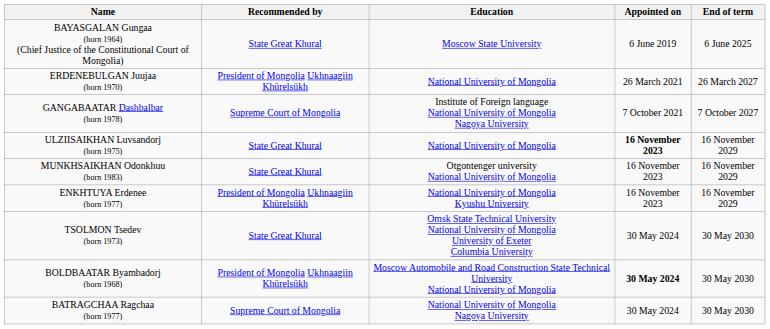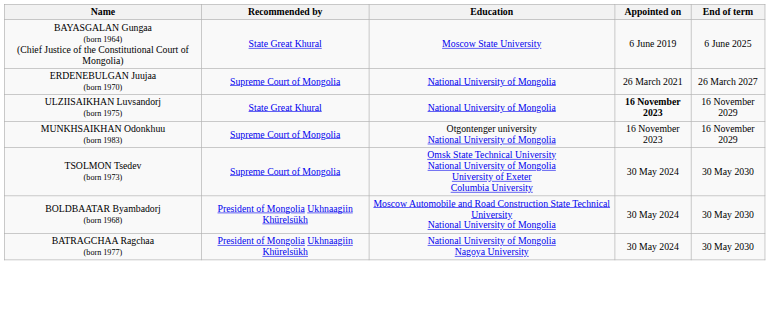 <table class="wikitable sortable" style="text-align:center">
 <tr>
 <th>Name</th>
 <th>Recommended by</th>
 <th>Education</th>
 <th>Appointed on</th>
 <th>End of term</th>
 </tr>
 <tr>
 <td>BAYASGALAN Gungaa<br><small>(born 1964)</small><br>(Chief Justice of the Constitutional Court of Mongolia)</td>
 <td><a href='#'>State Great Khural</a></td>
 <td><a href='#'>Moscow State University</a></td>
 <td>6 June 2019</td>
 <td>6 June 2025</td>
 </tr>
 <tr>
 <td>ERDENEBULGAN Juujaa<br><small>(born 1970)</small></td>
-<td><a href='#'>President of Mongolia</a> <a href='#'>Ukhnaagiin Khürelsükh</a></td>
+<td><a href='#'>Supreme Court of Mongolia</a></td>
 <td><a href='#'>National University of Mongolia</a></td>
 <td>26 March 2021</td>
 <td>26 March 2027</td>
-</tr>
-<tr>
-<td>GANGABAATAR <a href='#'>Dashbalbar</a>  <br><small>(born 1978)</small></td>
-<td><a href='#'>Supreme Court of Mongolia</a></td>
-<td>Institute of Foreign language<br><a href='#'>National University of Mongolia</a><br><a href='#'>Nagoya University</a></td>
-<td>7 October 2021</td>
-<td>7 October 2027</td>
 </tr>
 <tr>
 <td>ULZIISAIKHAN Luvsandorj<br><small>(born 1975)</small></td>
 <td><a href='#'>State Great Khural</a></td>
 <td><a href='#'>National University of Mongolia</a></td>
 <td><strong>16 November 2023</strong></td>
 <td>16 November 2029</td>
 </tr>
 <tr>
 <td>MUNKHSAIKHAN Odonkhuu<br><small>(born 1983)</small></td>
-<td><a href='#'>State Great Khural</a></td>
+<td><a href='#'>Supreme Court of Mongolia</a></td>
 <td>Otgontenger university<br><a href='#'>National University of Mongolia</a></td>
 <td>16 November 2023</td>
 <td>16 November 2029</td>
 </tr>
 <tr>
-<td>ENKHTUYA Erdenee<br><small>(born 1977)</small></td>
-<td><a href='#'>President of Mongolia</a> <a href='#'>Ukhnaagiin Khürelsükh</a></td>
-<td><a href='#'>National University of Mongolia</a><br><a href='#'>Kyushu University</a></td>
-<td>16 November 2023</td>
-<td>16 November 2029</td>
-</tr>
-<tr>
 <td>TSOLMON Tsedev<br><small>(born 1973)</small></td>
-<td><a href='#'>State Great Khural</a></td>
+<td><a href='#'>Supreme Court of Mongolia</a></td>
 <td><a href='#'>Omsk State Technical University</a><br><a href='#'>National University of Mongolia</a><br><a href='#'>University of Exeter</a><br><a href='#'>Columbia University</a></td>
 <td>30 May 2024</td>
 <td>30 May 2030</td>
 </tr>
 <tr>
 <td>BOLDBAATAR Byambadorj<br><small>(born 1968)</small></td>
 <td><a href='#'>President of Mongolia</a> <a href='#'>Ukhnaagiin Khürelsükh</a></td>
 <td><a href='#'>Moscow Automobile and Road Construction State Technical University</a><br><a href='#'>National University of Mongolia</a></td>
-<td><strong>30 May 2024</strong></td>
+<td>30 May 2024</td>
 <td>30 May 2030</td>
 </tr>
 <tr>
 <td>BATRAGCHAA Ragchaa<br><small>(born 1977)</small></td>
-<td><a href='#'>Supreme Court of Mongolia</a></td>
+<td><a href='#'>President of Mongolia</a> <a href='#'>Ukhnaagiin Khürelsükh</a></td>
 <td><a href='#'>National University of Mongolia</a><br><a href='#'>Nagoya University</a></td>
 <td>30 May 2024</td>
 <td>30 May 2030</td>
 </tr>
 </table>
